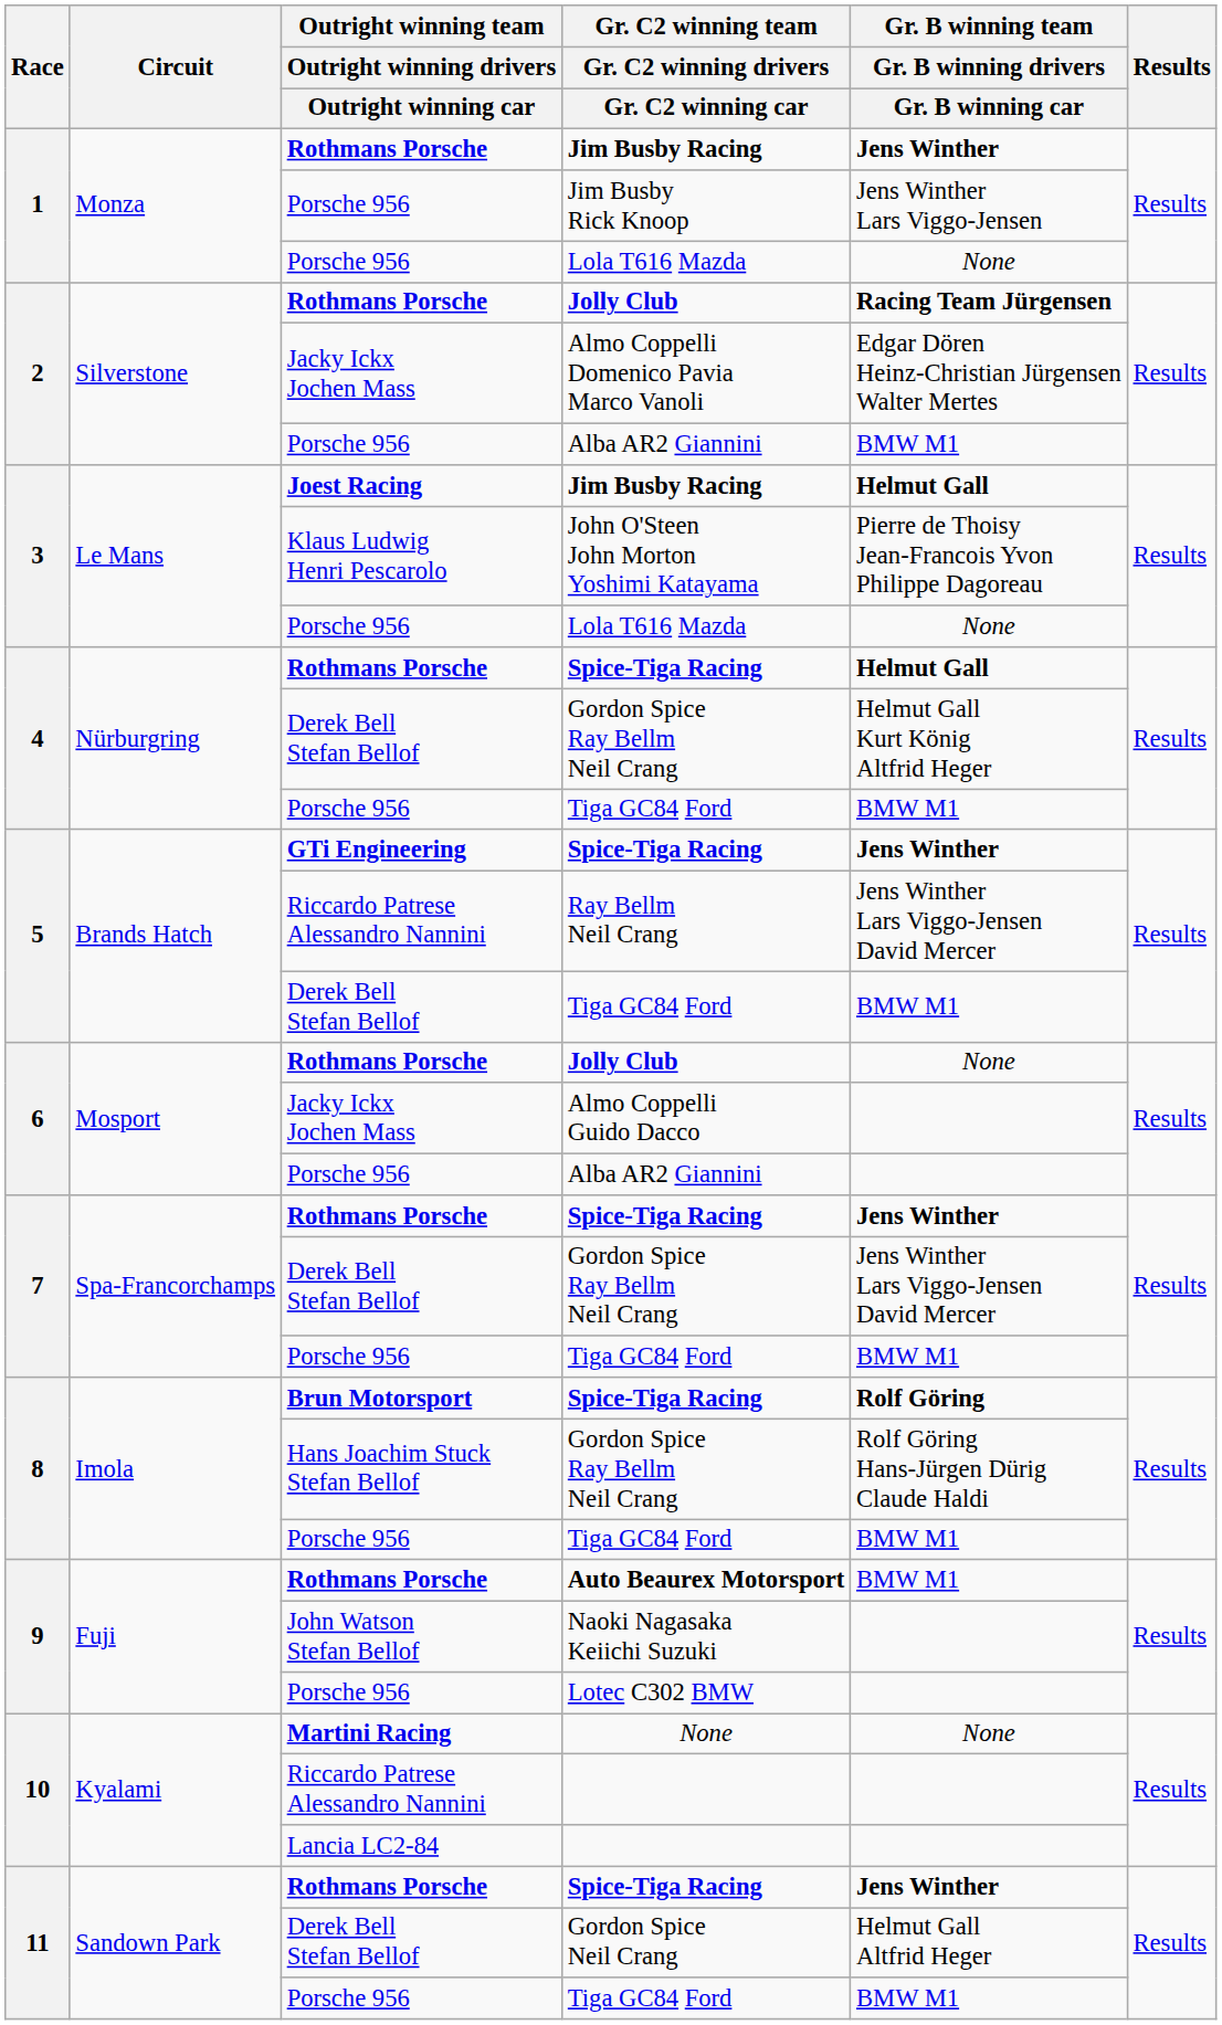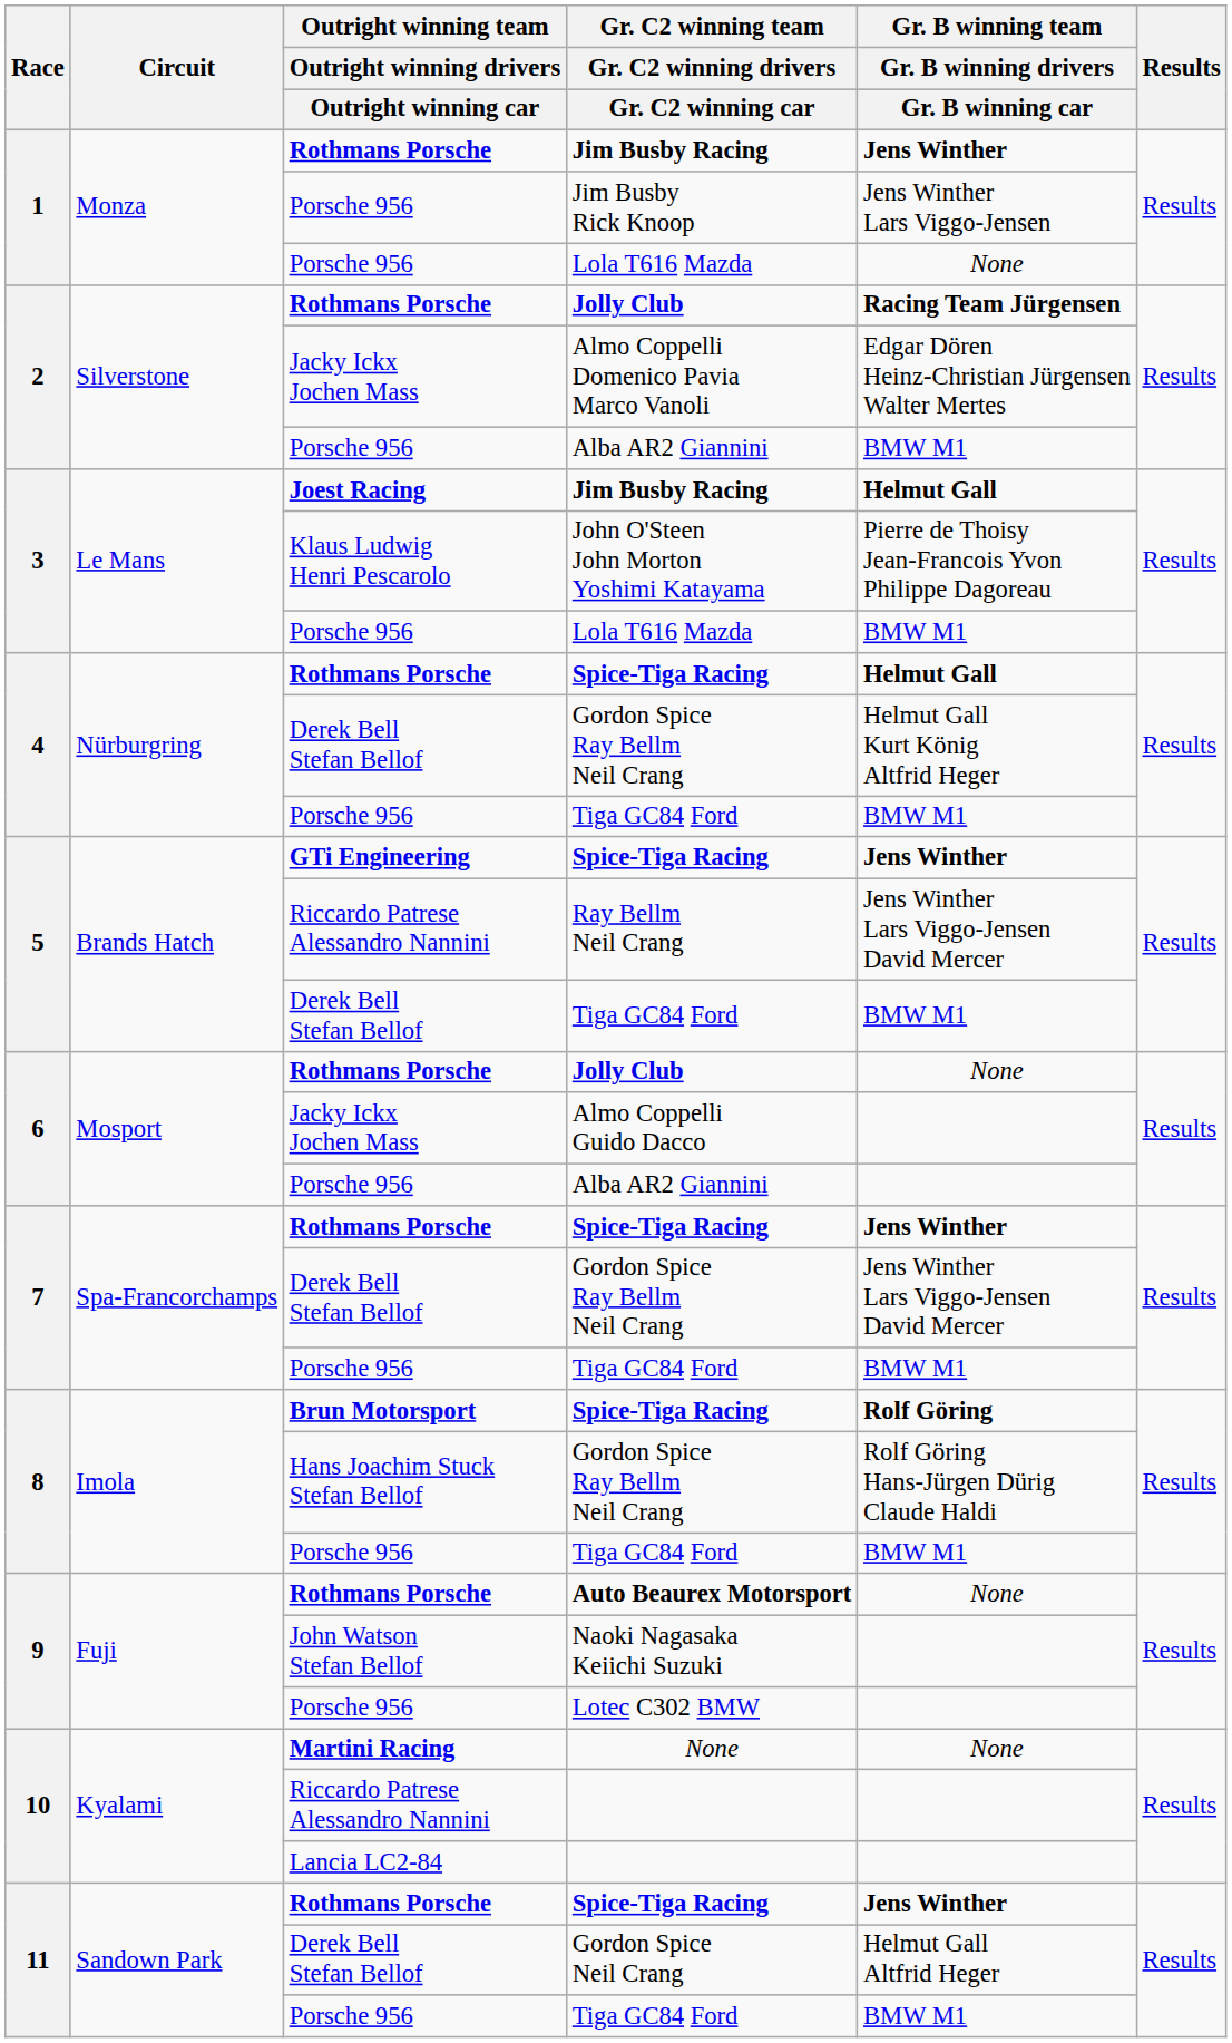 <table class="wikitable" style="font-size: 90%;">
 <tr>
 <th rowspan=3>Race</th>
 <th rowspan=3>Circuit</th>
 <th>Outright winning team</th>
 <th>Gr. C2 winning team</th>
 <th>Gr. B winning team</th>
 <th rowspan=3>Results</th>
 </tr>
 <tr>
 <th>Outright winning drivers</th>
 <th>Gr. C2 winning drivers</th>
 <th>Gr. B winning drivers</th>
 </tr>
 <tr>
 <th>Outright winning car</th>
 <th>Gr. C2 winning car</th>
 <th>Gr. B winning car</th>
 </tr>
 <tr>
 <th rowspan=3>1</th>
 <td rowspan=3><a href='#'>Monza</a></td>
 <td><strong> <a href='#'>Rothmans Porsche</a></strong></td>
 <td><strong> Jim Busby Racing</strong></td>
 <td><strong> Jens Winther</strong></td>
 <td rowspan=3><a href='#'>Results</a></td>
 </tr>
 <tr>
 <td><a href='#'>Porsche 956</a></td>
 <td> Jim Busby<br> Rick Knoop</td>
 <td> Jens Winther<br> Lars Viggo-Jensen</td>
 </tr>
 <tr>
 <td><a href='#'>Porsche 956</a></td>
 <td><a href='#'>Lola T616</a> <a href='#'>Mazda</a></td>
 <td align=center><em>None</em></td>
 </tr>
 <tr>
 <th rowspan=3>2</th>
 <td rowspan=3><a href='#'>Silverstone</a></td>
 <td><strong> <a href='#'>Rothmans Porsche</a></strong></td>
 <td><strong> <a href='#'>Jolly Club</a></strong></td>
 <td><strong> Racing Team Jürgensen</strong></td>
 <td rowspan=3><a href='#'>Results</a></td>
 </tr>
 <tr>
 <td> <a href='#'>Jacky Ickx</a><br> <a href='#'>Jochen Mass</a></td>
 <td> Almo Coppelli<br> Domenico Pavia<br> Marco Vanoli</td>
 <td> Edgar Dören<br> Heinz-Christian Jürgensen<br> Walter Mertes</td>
 </tr>
 <tr>
 <td><a href='#'>Porsche 956</a></td>
 <td>Alba AR2 <a href='#'>Giannini</a></td>
 <td><a href='#'>BMW M1</a></td>
 </tr>
 <tr>
 <th rowspan=3>3</th>
 <td rowspan=3><a href='#'>Le Mans</a></td>
 <td><strong> <a href='#'>Joest Racing</a></strong></td>
 <td><strong> Jim Busby Racing</strong></td>
 <td><strong> Helmut Gall</strong></td>
 <td rowspan=3><a href='#'>Results</a></td>
 </tr>
 <tr>
 <td> <a href='#'>Klaus Ludwig</a><br> <a href='#'>Henri Pescarolo</a></td>
 <td> John O'Steen<br> John Morton<br> <a href='#'>Yoshimi Katayama</a></td>
 <td> Pierre de Thoisy<br> Jean-Francois Yvon<br> Philippe Dagoreau</td>
 </tr>
 <tr>
 <td><a href='#'>Porsche 956</a></td>
 <td><a href='#'>Lola T616</a> <a href='#'>Mazda</a></td>
-<td align=center><em>None</em></td>
+<td><a href='#'>BMW M1</a></td>
 </tr>
 <tr>
 <th rowspan=3>4</th>
 <td rowspan=3><a href='#'>Nürburgring</a></td>
 <td><strong> <a href='#'>Rothmans Porsche</a></strong></td>
 <td><strong> <a href='#'>Spice-Tiga Racing</a></strong></td>
 <td><strong> Helmut Gall</strong></td>
 <td rowspan=3><a href='#'>Results</a></td>
 </tr>
 <tr>
 <td> <a href='#'>Derek Bell</a><br> <a href='#'>Stefan Bellof</a></td>
 <td> Gordon Spice<br> <a href='#'>Ray Bellm</a><br> Neil Crang</td>
 <td> Helmut Gall<br> Kurt König<br> Altfrid Heger</td>
 </tr>
 <tr>
 <td><a href='#'>Porsche 956</a></td>
 <td><a href='#'>Tiga GC84</a> <a href='#'>Ford</a></td>
 <td><a href='#'>BMW M1</a></td>
 </tr>
 <tr>
 <th rowspan=3>5</th>
 <td rowspan=3><a href='#'>Brands Hatch</a></td>
 <td><strong> <a href='#'>GTi Engineering</a></strong></td>
 <td><strong> <a href='#'>Spice-Tiga Racing</a></strong></td>
 <td><strong> Jens Winther</strong></td>
 <td rowspan=3><a href='#'>Results</a></td>
 </tr>
 <tr>
 <td> <a href='#'>Riccardo Patrese</a><br> <a href='#'>Alessandro Nannini</a></td>
 <td> <a href='#'>Ray Bellm</a><br> Neil Crang</td>
 <td> Jens Winther<br> Lars Viggo-Jensen<br> David Mercer</td>
 </tr>
 <tr>
 <td> <a href='#'>Derek Bell</a><br> <a href='#'>Stefan Bellof</a></td>
 <td><a href='#'>Tiga GC84</a> <a href='#'>Ford</a></td>
 <td><a href='#'>BMW M1</a></td>
 </tr>
 <tr>
 <th rowspan=3>6</th>
 <td rowspan=3><a href='#'>Mosport</a></td>
 <td><strong> <a href='#'>Rothmans Porsche</a></strong></td>
 <td><strong> <a href='#'>Jolly Club</a></strong></td>
 <td align=center><em>None</em></td>
 <td rowspan=3><a href='#'>Results</a></td>
 </tr>
 <tr>
 <td> <a href='#'>Jacky Ickx</a><br> <a href='#'>Jochen Mass</a></td>
 <td> Almo Coppelli<br> Guido Dacco</td>
 <td></td>
 </tr>
 <tr>
 <td><a href='#'>Porsche 956</a></td>
 <td>Alba AR2 <a href='#'>Giannini</a></td>
 <td></td>
 </tr>
 <tr>
 <th rowspan=3>7</th>
 <td rowspan=3><a href='#'>Spa-Francorchamps</a></td>
 <td><strong> <a href='#'>Rothmans Porsche</a></strong></td>
 <td><strong> <a href='#'>Spice-Tiga Racing</a></strong></td>
 <td><strong> Jens Winther</strong></td>
 <td rowspan=3><a href='#'>Results</a></td>
 </tr>
 <tr>
 <td> <a href='#'>Derek Bell</a><br> <a href='#'>Stefan Bellof</a></td>
 <td> Gordon Spice<br> <a href='#'>Ray Bellm</a><br> Neil Crang</td>
 <td> Jens Winther<br> Lars Viggo-Jensen<br> David Mercer</td>
 </tr>
 <tr>
 <td><a href='#'>Porsche 956</a></td>
 <td><a href='#'>Tiga GC84</a> <a href='#'>Ford</a></td>
 <td><a href='#'>BMW M1</a></td>
 </tr>
 <tr>
 <th rowspan=3>8</th>
 <td rowspan=3><a href='#'>Imola</a></td>
 <td><strong> <a href='#'>Brun Motorsport</a></strong></td>
 <td><strong> <a href='#'>Spice-Tiga Racing</a></strong></td>
 <td><strong> Rolf Göring</strong></td>
 <td rowspan=3><a href='#'>Results</a></td>
 </tr>
 <tr>
 <td> <a href='#'>Hans Joachim Stuck</a><br> <a href='#'>Stefan Bellof</a></td>
 <td> Gordon Spice<br> <a href='#'>Ray Bellm</a><br> Neil Crang</td>
 <td> Rolf Göring<br> Hans-Jürgen Dürig<br> Claude Haldi</td>
 </tr>
 <tr>
 <td><a href='#'>Porsche 956</a></td>
 <td><a href='#'>Tiga GC84</a> <a href='#'>Ford</a></td>
 <td><a href='#'>BMW M1</a></td>
 </tr>
 <tr>
 <th rowspan=3>9</th>
 <td rowspan=3><a href='#'>Fuji</a></td>
 <td><strong> <a href='#'>Rothmans Porsche</a></strong></td>
 <td><strong> Auto Beaurex Motorsport</strong></td>
-<td><a href='#'>BMW M1</a></td>
+<td align=center><em>None</em></td>
 <td rowspan=3><a href='#'>Results</a></td>
 </tr>
 <tr>
 <td> <a href='#'>John Watson</a><br> <a href='#'>Stefan Bellof</a></td>
 <td> Naoki Nagasaka<br> Keiichi Suzuki</td>
 <td></td>
 </tr>
 <tr>
 <td><a href='#'>Porsche 956</a></td>
 <td><a href='#'>Lotec</a> C302 <a href='#'>BMW</a></td>
 <td></td>
 </tr>
 <tr>
 <th rowspan=3>10</th>
 <td rowspan=3><a href='#'>Kyalami</a></td>
 <td><strong> <a href='#'>Martini Racing</a></strong></td>
 <td align=center><em>None</em></td>
 <td align=center><em>None</em></td>
 <td rowspan=3><a href='#'>Results</a></td>
 </tr>
 <tr>
 <td> <a href='#'>Riccardo Patrese</a><br> <a href='#'>Alessandro Nannini</a></td>
 <td></td>
 <td></td>
 </tr>
 <tr>
 <td><a href='#'>Lancia LC2-84</a></td>
 <td></td>
 <td></td>
 </tr>
 <tr>
 <th rowspan=3>11</th>
 <td rowspan=3><a href='#'>Sandown Park</a></td>
 <td><strong> <a href='#'>Rothmans Porsche</a></strong></td>
 <td><strong> <a href='#'>Spice-Tiga Racing</a></strong></td>
 <td><strong> Jens Winther</strong></td>
 <td rowspan=3><a href='#'>Results</a></td>
 </tr>
 <tr>
 <td> <a href='#'>Derek Bell</a><br> <a href='#'>Stefan Bellof</a></td>
 <td> Gordon Spice<br> Neil Crang</td>
 <td> Helmut Gall<br> Altfrid Heger</td>
 </tr>
 <tr>
 <td><a href='#'>Porsche 956</a></td>
 <td><a href='#'>Tiga GC84</a> <a href='#'>Ford</a></td>
 <td><a href='#'>BMW M1</a></td>
 </tr>
 </table>
